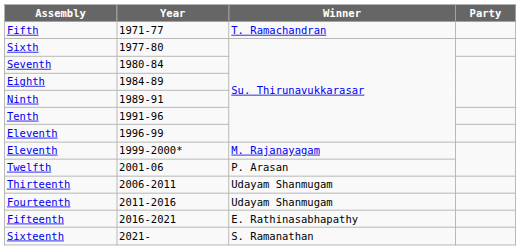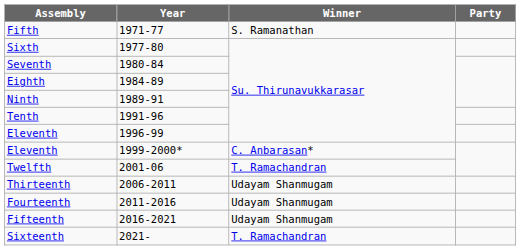 <table class="wikitable" width="50%">
 <tr>
 <th style="background-color:#666666; color:white">Assembly</th>
 <th style="background-color:#666666; color:white">Year</th>
 <th style="background-color:#666666; color:white">Winner</th>
 <th style="background-color:#666666; color:white" colspan="2">Party</th>
 </tr>
 <tr>
 <td><a href='#'>Fifth</a></td>
 <td>1971-77</td>
-<td><a href='#'>T. Ramachandran</a></td>
+<td>S. Ramanathan</td>
 <td></td>
 </tr>
 <tr>
 <td><a href='#'>Sixth</a></td>
 <td>1977-80</td>
 <td rowspan="6"><a href='#'>Su. Thirunavukkarasar</a></td>
 <td></td>
 </tr>
 <tr>
 <td><a href='#'>Seventh</a></td>
 <td>1980-84</td>
 </tr>
 <tr>
 <td><a href='#'>Eighth</a></td>
 <td>1984-89</td>
 </tr>
 <tr>
 <td><a href='#'>Ninth</a></td>
 <td>1989-91</td>
 </tr>
 <tr>
 <td><a href='#'>Tenth</a></td>
 <td>1991-96</td>
 <td></td>
 </tr>
 <tr>
 <td><a href='#'>Eleventh</a></td>
 <td>1996-99</td>
 <td></td>
 </tr>
 <tr>
 <td><a href='#'>Eleventh</a></td>
 <td>1999-2000*</td>
-<td><a href='#'>M. Rajanayagam</a></td>
+<td><a href='#'>C. Anbarasan</a>*</td>
 </tr>
 <tr>
 <td><a href='#'>Twelfth</a></td>
 <td>2001-06</td>
-<td>P. Arasan</td>
+<td><a href='#'>T. Ramachandran</a></td>
 </tr>
 <tr>
 <td><a href='#'>Thirteenth</a></td>
 <td>2006-2011</td>
 <td>Udayam Shanmugam</td>
 <td></td>
 </tr>
 <tr>
 <td><a href='#'>Fourteenth</a></td>
 <td>2011-2016</td>
 <td>Udayam Shanmugam</td>
 <td></td>
 </tr>
 <tr>
 <td><a href='#'>Fifteenth</a></td>
 <td>2016-2021</td>
-<td>E. Rathinasabhapathy</td>
+<td>Udayam Shanmugam</td>
 </tr>
 <tr>
 <td><a href='#'>Sixteenth</a></td>
 <td>2021-</td>
-<td>S. Ramanathan</td>
+<td><a href='#'>T. Ramachandran</a></td>
 <td></td>
 </tr>
 </table>
